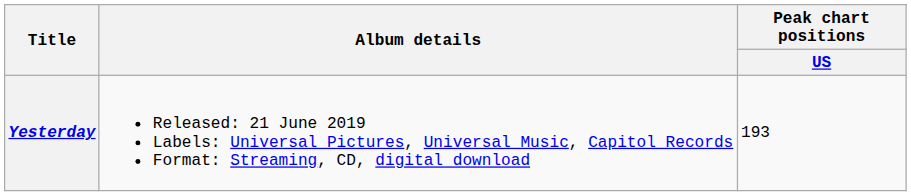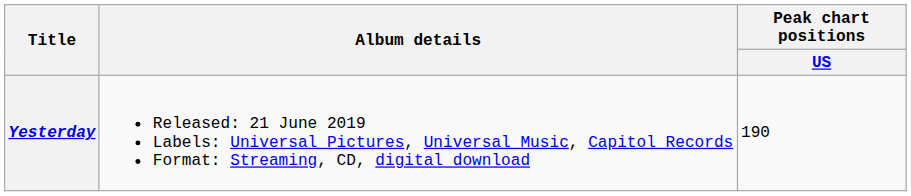 <table class="wikitable plainrowheaders" style="text-align: left;">
 <tr>
 <th scope="col" rowspan="2">Title</th>
 <th scope="col" rowspan="2">Album details</th>
 <th scope="col">Peak chart positions</th>
 </tr>
 <tr>
 <th scope="col" style="width:10em"><a href='#'>US</a></th>
 </tr>
 <tr>
 <th scope="row"><em><a href='#'>Yesterday</a></em></th>
 <td><br><ul><li>Released:                    21 June 2019</li><li>Labels:           <a href='#'>Universal Pictures</a>, <a href='#'>Universal Music</a>,  <a href='#'>Capitol Records</a></li><li>Format:        <a href='#'>Streaming</a>, CD,      <a href='#'>digital download</a></li></ul></td>
-<td>193</td>
+<td>190</td>
 </tr>
 </table>
